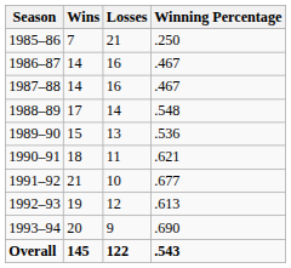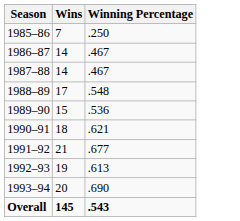 <table class="wikitable collapsible collapsed">
 <tr>
 <th>Season</th>
 <th>Wins</th>
-<th>Losses</th>
 <th>Winning Percentage</th>
 </tr>
 <tr>
 <td>1985–86</td>
 <td>7</td>
-<td>21</td>
 <td>.250</td>
 </tr>
 <tr>
 <td>1986–87</td>
 <td>14</td>
-<td>16</td>
 <td>.467</td>
 </tr>
 <tr>
 <td>1987–88</td>
 <td>14</td>
-<td>16</td>
 <td>.467</td>
 </tr>
 <tr>
 <td>1988–89</td>
 <td>17</td>
-<td>14</td>
 <td>.548</td>
 </tr>
 <tr>
 <td>1989–90</td>
 <td>15</td>
-<td>13</td>
 <td>.536</td>
 </tr>
 <tr>
 <td>1990–91</td>
 <td>18</td>
-<td>11</td>
 <td>.621</td>
 </tr>
 <tr>
 <td>1991–92</td>
 <td>21</td>
-<td>10</td>
 <td>.677</td>
 </tr>
 <tr>
 <td>1992–93</td>
 <td>19</td>
-<td>12</td>
 <td>.613</td>
 </tr>
 <tr>
 <td>1993–94</td>
 <td>20</td>
-<td>9</td>
 <td>.690</td>
 </tr>
 <tr>
 <td><strong>Overall</strong></td>
 <td><strong>145</strong></td>
-<td><strong>122</strong></td>
 <td><strong>.543</strong></td>
 </tr>
 </table>
